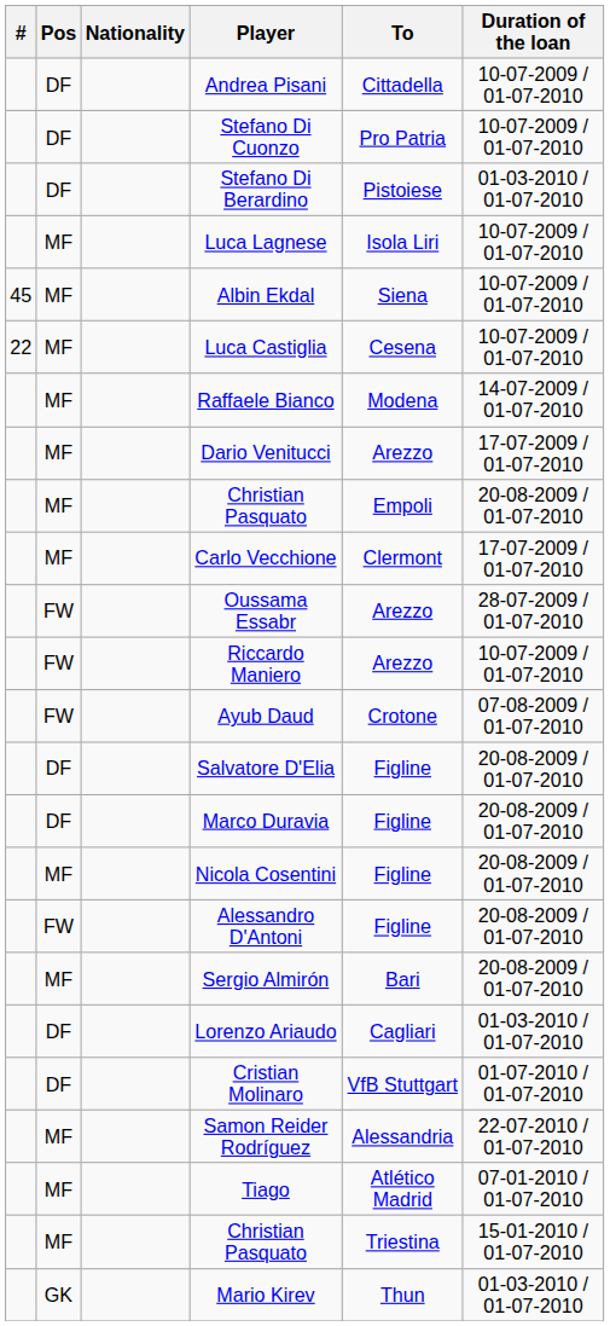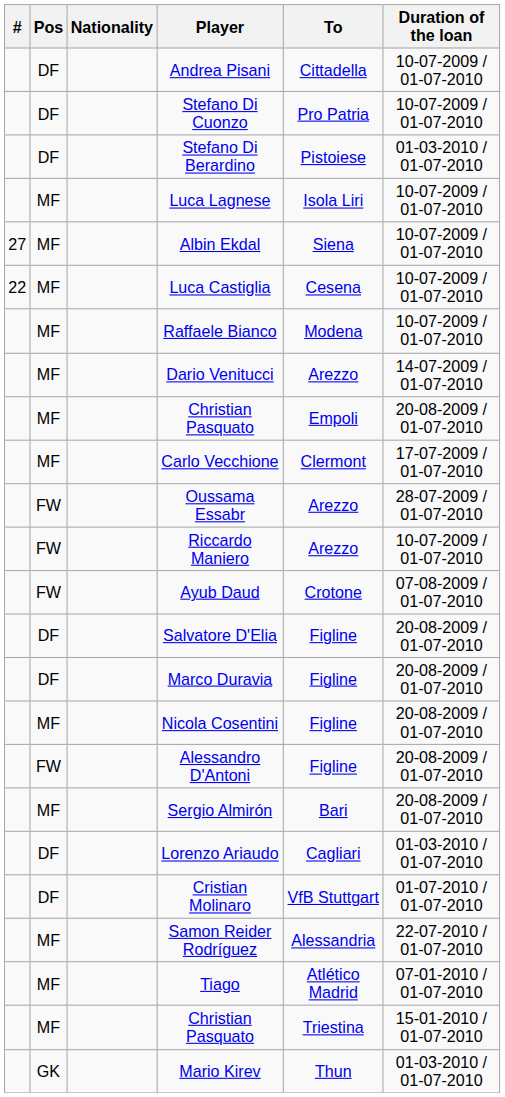 <table width=75% class="wikitable" style="text-align:center; font-size:95%; text-align:center">
 <tr>
 <th><strong>#</strong></th>
 <th><strong>Pos</strong></th>
 <th><strong>Nationality</strong></th>
 <th><strong>Player</strong></th>
 <th><strong>To</strong></th>
 <th><strong>Duration of the loan</strong></th>
 </tr>
 <tr --->
 <td></td>
 <td>DF</td>
 <td></td>
 <td><a href='#'>Andrea Pisani</a></td>
 <td><a href='#'>Cittadella</a></td>
 <td>10-07-2009 / 01-07-2010</td>
 </tr>
 <tr --->
 <td></td>
 <td>DF</td>
 <td></td>
 <td><a href='#'>Stefano Di Cuonzo</a></td>
 <td><a href='#'>Pro Patria</a></td>
 <td>10-07-2009 / 01-07-2010</td>
 </tr>
 <tr --->
 <td></td>
 <td>DF</td>
 <td></td>
 <td><a href='#'>Stefano Di Berardino</a></td>
 <td><a href='#'>Pistoiese</a></td>
 <td>01-03-2010 / 01-07-2010</td>
 </tr>
 <tr --->
 <td></td>
 <td>MF</td>
 <td></td>
 <td><a href='#'>Luca Lagnese</a></td>
 <td><a href='#'>Isola Liri</a></td>
 <td>10-07-2009 / 01-07-2010</td>
 </tr>
 <tr --->
-<td>45</td>
+<td>27</td>
 <td>MF</td>
 <td></td>
 <td><a href='#'>Albin Ekdal</a></td>
 <td><a href='#'>Siena</a></td>
 <td>10-07-2009 / 01-07-2010</td>
 </tr>
 <tr --->
 <td>22</td>
 <td>MF</td>
 <td></td>
 <td><a href='#'>Luca Castiglia</a></td>
 <td><a href='#'>Cesena</a></td>
 <td>10-07-2009 / 01-07-2010</td>
 </tr>
 <tr --->
 <td></td>
 <td>MF</td>
 <td></td>
 <td><a href='#'>Raffaele Bianco</a></td>
 <td><a href='#'>Modena</a></td>
-<td>14-07-2009 / 01-07-2010</td>
+<td>10-07-2009 / 01-07-2010</td>
 </tr>
 <tr --->
 <td></td>
 <td>MF</td>
 <td></td>
 <td><a href='#'>Dario Venitucci</a></td>
 <td><a href='#'>Arezzo</a></td>
-<td>17-07-2009 / 01-07-2010</td>
+<td>14-07-2009 / 01-07-2010</td>
 </tr>
 <tr --->
 <td></td>
 <td>MF</td>
 <td></td>
 <td><a href='#'>Christian Pasquato</a></td>
 <td><a href='#'>Empoli</a></td>
 <td>20-08-2009 / 01-07-2010</td>
 </tr>
 <tr --->
 <td></td>
 <td>MF</td>
 <td></td>
 <td><a href='#'>Carlo Vecchione</a></td>
 <td><a href='#'>Clermont</a></td>
 <td>17-07-2009 / 01-07-2010</td>
 </tr>
 <tr --->
 <td></td>
 <td>FW</td>
 <td></td>
 <td><a href='#'>Oussama Essabr</a></td>
 <td><a href='#'>Arezzo</a></td>
 <td>28-07-2009 / 01-07-2010</td>
 </tr>
 <tr --->
 <td></td>
 <td>FW</td>
 <td></td>
 <td><a href='#'>Riccardo Maniero</a></td>
 <td><a href='#'>Arezzo</a></td>
 <td>10-07-2009 / 01-07-2010</td>
 </tr>
 <tr --->
 <td></td>
 <td>FW</td>
 <td></td>
 <td><a href='#'>Ayub Daud</a></td>
 <td><a href='#'>Crotone</a></td>
 <td>07-08-2009 / 01-07-2010</td>
 </tr>
 <tr --->
 <td></td>
 <td>DF</td>
 <td></td>
 <td><a href='#'>Salvatore D'Elia</a></td>
 <td><a href='#'>Figline</a></td>
 <td>20-08-2009 / 01-07-2010</td>
 </tr>
 <tr --->
 <td></td>
 <td>DF</td>
 <td></td>
 <td><a href='#'>Marco Duravia</a></td>
 <td><a href='#'>Figline</a></td>
 <td>20-08-2009 / 01-07-2010</td>
 </tr>
 <tr --->
 <td></td>
 <td>MF</td>
 <td></td>
 <td><a href='#'>Nicola Cosentini</a></td>
 <td><a href='#'>Figline</a></td>
 <td>20-08-2009 / 01-07-2010</td>
 </tr>
 <tr --->
 <td></td>
 <td>FW</td>
 <td></td>
 <td><a href='#'>Alessandro D'Antoni</a></td>
 <td><a href='#'>Figline</a></td>
 <td>20-08-2009 / 01-07-2010</td>
 </tr>
 <tr --->
 <td></td>
 <td>MF</td>
 <td></td>
 <td><a href='#'>Sergio Almirón</a></td>
 <td><a href='#'>Bari</a></td>
 <td>20-08-2009 / 01-07-2010</td>
 </tr>
 <tr --->
 <td></td>
 <td>DF</td>
 <td></td>
 <td><a href='#'>Lorenzo Ariaudo</a></td>
 <td><a href='#'>Cagliari</a></td>
 <td>01-03-2010 / 01-07-2010</td>
 </tr>
 <tr --->
 <td></td>
 <td>DF</td>
 <td></td>
 <td><a href='#'>Cristian Molinaro</a></td>
 <td><a href='#'>VfB Stuttgart</a></td>
 <td>01-07-2010 / 01-07-2010</td>
 </tr>
 <tr --->
 <td></td>
 <td>MF</td>
 <td></td>
 <td><a href='#'>Samon Reider Rodríguez</a></td>
 <td><a href='#'>Alessandria</a></td>
 <td>22-07-2010 / 01-07-2010</td>
 </tr>
 <tr --->
 <td></td>
 <td>MF</td>
 <td></td>
 <td><a href='#'>Tiago</a></td>
 <td><a href='#'>Atlético Madrid</a></td>
 <td>07-01-2010 / 01-07-2010</td>
 </tr>
 <tr --->
 <td></td>
 <td>MF</td>
 <td></td>
 <td><a href='#'>Christian Pasquato</a></td>
 <td><a href='#'>Triestina</a></td>
 <td>15-01-2010 / 01-07-2010</td>
 </tr>
 <tr --->
 <td></td>
 <td>GK</td>
 <td></td>
 <td><a href='#'>Mario Kirev</a></td>
 <td><a href='#'>Thun</a></td>
 <td>01-03-2010 / 01-07-2010</td>
 </tr>
 <tr --->
 </tr>
 </table>
